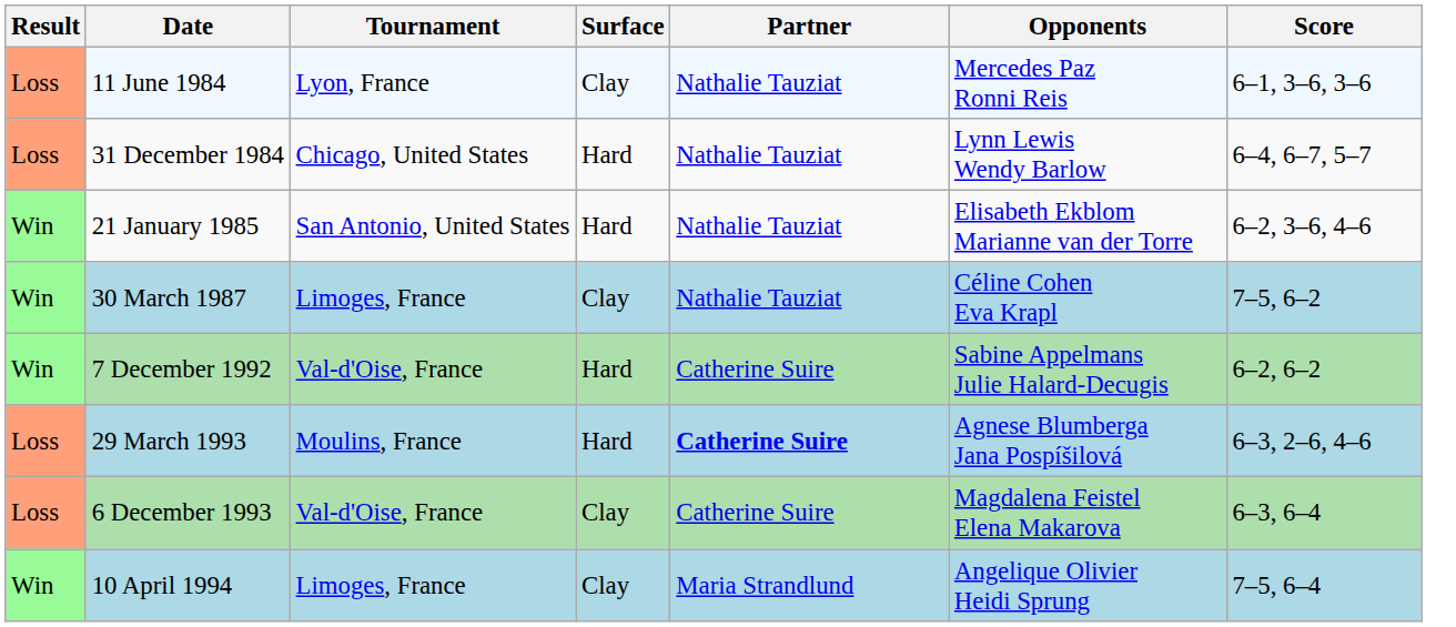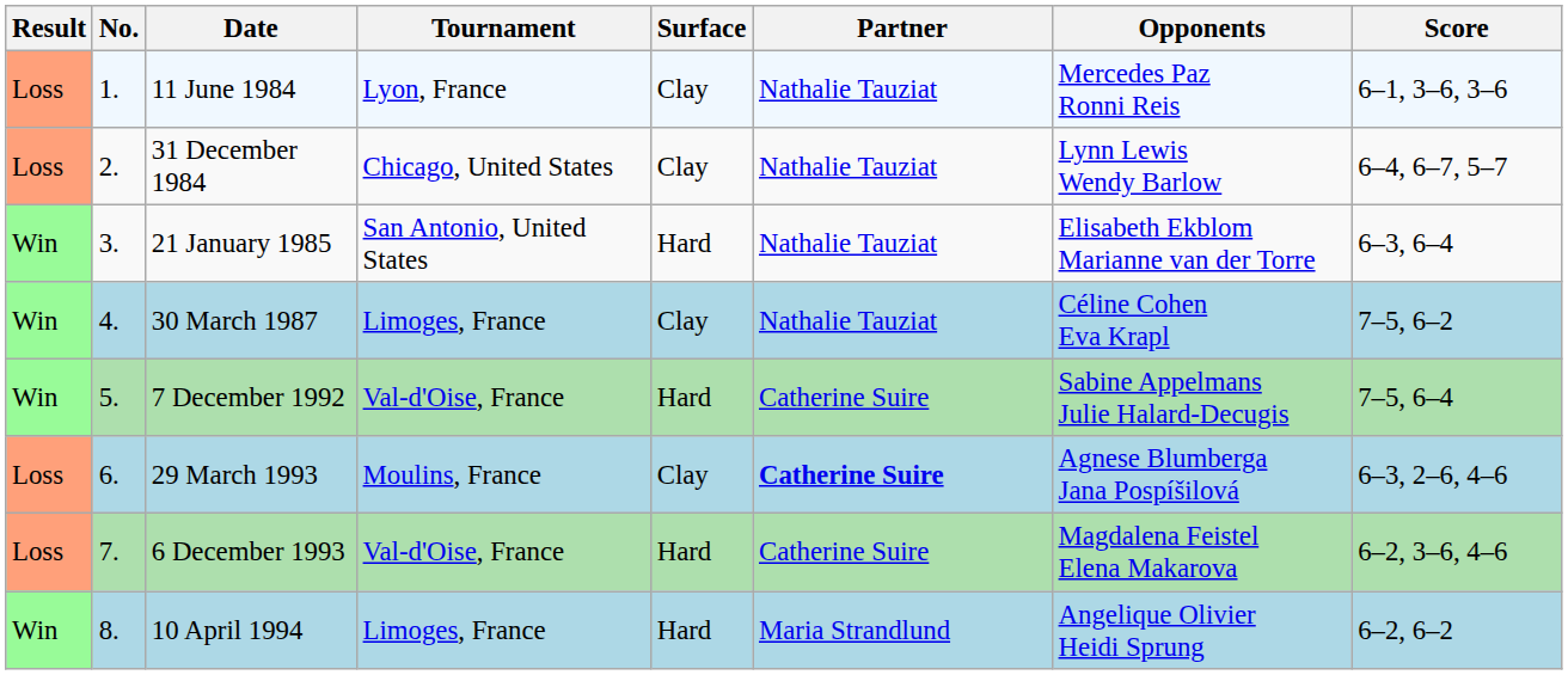 <table class="sortable wikitable" style="font-size:95%;">
 <tr>
 <th>Result</th>
+<th>No.</th>
 <th>Date</th>
 <th>Tournament</th>
 <th>Surface</th>
 <th width=160>Partner</th>
 <th width=160>Opponents</th>
 <th width=110 class=unsortable>Score</th>
 </tr>
 <tr style="background:#f0f8ff;">
 <td style="background:#ffa07a;">Loss</td>
+<td>1.</td>
 <td>11 June 1984</td>
 <td><a href='#'>Lyon</a>, France</td>
 <td>Clay</td>
 <td> <a href='#'>Nathalie Tauziat</a></td>
 <td> <a href='#'>Mercedes Paz</a> <br>  <a href='#'>Ronni Reis</a></td>
 <td>6–1, 3–6, 3–6</td>
 </tr>
 <tr>
 <td style="background:#ffa07a;">Loss</td>
+<td>2.</td>
 <td>31 December 1984</td>
 <td><a href='#'>Chicago</a>, United States</td>
-<td>Hard</td>
+<td>Clay</td>
 <td> <a href='#'>Nathalie Tauziat</a></td>
 <td> <a href='#'>Lynn Lewis</a> <br>  <a href='#'>Wendy Barlow</a></td>
 <td>6–4, 6–7, 5–7</td>
 </tr>
 <tr>
 <td style="background:#98fb98;">Win</td>
+<td>3.</td>
 <td>21 January 1985</td>
 <td><a href='#'>San Antonio</a>, United States</td>
 <td>Hard</td>
 <td> <a href='#'>Nathalie Tauziat</a></td>
 <td> <a href='#'>Elisabeth Ekblom</a> <br>  <a href='#'>Marianne van der Torre</a></td>
-<td>6–2, 3–6, 4–6</td>
+<td>6–3, 6–4</td>
 </tr>
 <tr bgcolor="lightblue">
 <td style="background:#98fb98;">Win</td>
+<td>4.</td>
 <td>30 March 1987</td>
 <td><a href='#'>Limoges</a>, France</td>
 <td>Clay</td>
 <td> <a href='#'>Nathalie Tauziat</a></td>
 <td> <a href='#'>Céline Cohen</a> <br>  <a href='#'>Eva Krapl</a></td>
 <td>7–5, 6–2</td>
 </tr>
 <tr style="background:#addfad;">
 <td style="background:#98fb98;">Win</td>
+<td>5.</td>
 <td>7 December 1992</td>
 <td><a href='#'>Val-d'Oise</a>, France</td>
 <td>Hard</td>
 <td> <a href='#'>Catherine Suire</a></td>
 <td> <a href='#'>Sabine Appelmans</a> <br>  <a href='#'>Julie Halard-Decugis</a></td>
-<td>6–2, 6–2</td>
+<td>7–5, 6–4</td>
 </tr>
 <tr bgcolor="lightblue">
 <td style="background:#ffa07a;">Loss</td>
+<td>6.</td>
 <td>29 March 1993</td>
 <td><a href='#'>Moulins</a>, France</td>
-<td>Hard</td>
+<td>Clay</td>
 <td><strong> <a href='#'>Catherine Suire</a></strong></td>
 <td> <a href='#'>Agnese Blumberga</a> <br>  <a href='#'>Jana Pospíšilová</a></td>
 <td>6–3, 2–6, 4–6</td>
 </tr>
 <tr style="background:#addfad;">
 <td style="background:#ffa07a;">Loss</td>
+<td>7.</td>
 <td>6 December 1993</td>
 <td><a href='#'>Val-d'Oise</a>, France</td>
-<td>Clay</td>
+<td>Hard</td>
 <td> <a href='#'>Catherine Suire</a></td>
 <td> <a href='#'>Magdalena Feistel</a> <br>  <a href='#'>Elena Makarova</a></td>
-<td>6–3, 6–4</td>
+<td>6–2, 3–6, 4–6</td>
 </tr>
 <tr style="background:lightblue;">
 <td style="background:#98fb98;">Win</td>
+<td>8.</td>
 <td>10 April 1994</td>
 <td><a href='#'>Limoges</a>, France</td>
-<td>Clay</td>
+<td>Hard</td>
 <td> <a href='#'>Maria Strandlund</a></td>
 <td> <a href='#'>Angelique Olivier</a> <br>  <a href='#'>Heidi Sprung</a></td>
-<td>7–5, 6–4</td>
+<td>6–2, 6–2</td>
 </tr>
 </table>
